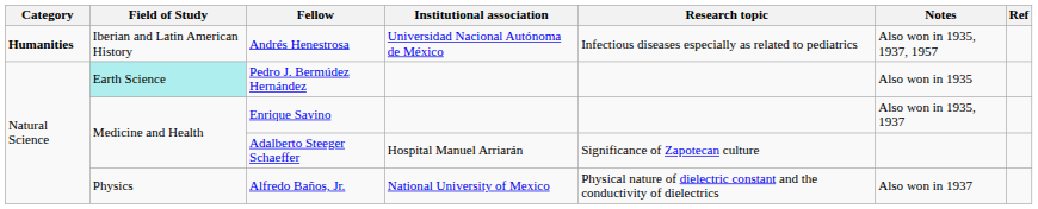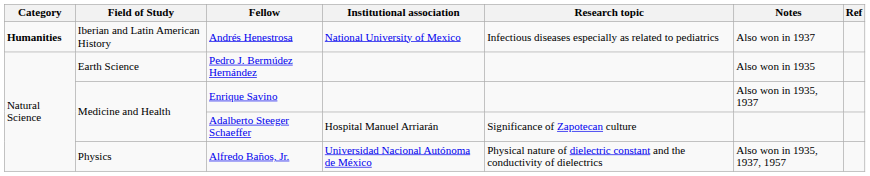 <table class="wikitable sortable">
 <tr>
 <th>Category</th>
 <th>Field of Study</th>
 <th>Fellow</th>
 <th>Institutional association </th>
 <th>Research topic</th>
 <th>Notes</th>
 <th class="unsortable">Ref</th>
 </tr>
 <tr>
 <td><strong>Humanities</strong></td>
 <td>Iberian and Latin American History</td>
 <td><a href='#'>Andrés Henestrosa</a></td>
-<td><a href='#'>Universidad Nacional Autónoma de México</a></td>
+<td><a href='#'>National University of Mexico</a></td>
 <td>Infectious diseases especially as related to pediatrics</td>
-<td>Also won in 1935, 1937, 1957</td>
+<td>Also won in 1937</td>
 <td></td>
 </tr>
 <tr>
 <td rowspan="4">Natural Science</td>
-<td style="background: paleturquoise;">Earth Science</td>
+<td>Earth Science</td>
 <td><a href='#'>Pedro J. Bermúdez Hernández</a></td>
 <td></td>
 <td></td>
 <td>Also won in 1935</td>
 <td></td>
 </tr>
 <tr>
 <td rowspan="2">Medicine and Health</td>
 <td><a href='#'>Enrique Savino</a></td>
 <td></td>
 <td></td>
 <td>Also won in 1935, 1937</td>
 <td></td>
 </tr>
 <tr>
 <td><a href='#'>Adalberto Steeger Schaeffer</a></td>
 <td>Hospital Manuel Arriarán</td>
 <td>Significance of <a href='#'>Zapotecan</a> culture</td>
 <td></td>
 <td></td>
 </tr>
 <tr>
 <td>Physics</td>
 <td><a href='#'>Alfredo Baños, Jr.</a></td>
-<td><a href='#'>National University of Mexico</a></td>
+<td><a href='#'>Universidad Nacional Autónoma de México</a></td>
 <td>Physical nature of <a href='#'>dielectric constant</a> and the conductivity of dielectrics</td>
-<td>Also won in 1937</td>
+<td>Also won in 1935, 1937, 1957</td>
 <td></td>
 </tr>
 </table>
